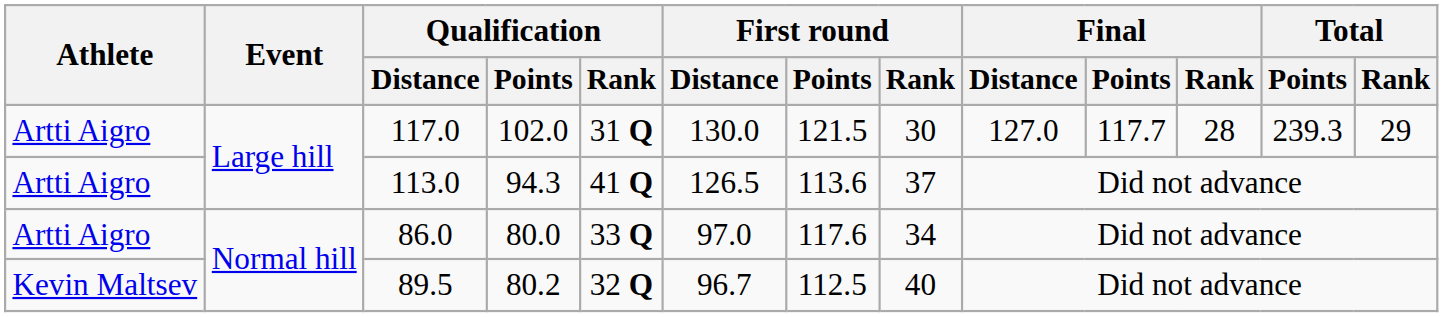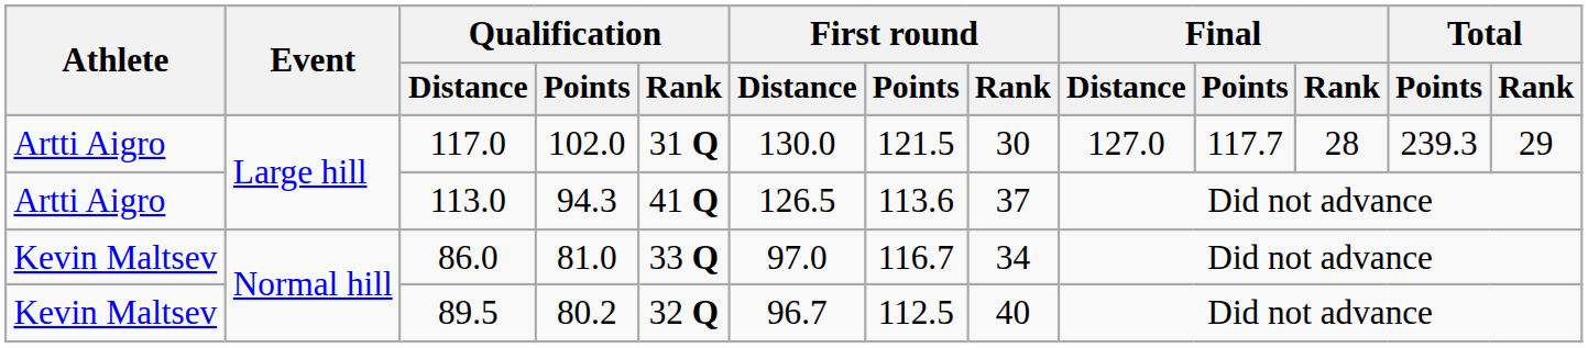 <table class="wikitable" style="font-size:90%">
 <tr>
 <th rowspan=2>Athlete</th>
 <th rowspan=2>Event</th>
 <th colspan=3>Qualification</th>
 <th colspan=3>First round</th>
 <th colspan=3>Final</th>
 <th colspan=2>Total</th>
 </tr>
 <tr style="font-size:95%">
 <th>Distance</th>
 <th>Points</th>
 <th>Rank</th>
 <th>Distance</th>
 <th>Points</th>
 <th>Rank</th>
 <th>Distance</th>
 <th>Points</th>
 <th>Rank</th>
 <th>Points</th>
 <th>Rank</th>
 </tr>
 <tr align=center>
 <td align=left><a href='#'>Artti Aigro</a></td>
 <td align=left rowspan=2><a href='#'>Large hill</a></td>
 <td>117.0</td>
 <td>102.0</td>
 <td>31 <strong>Q</strong></td>
 <td>130.0</td>
 <td>121.5</td>
 <td>30</td>
 <td>127.0</td>
 <td>117.7</td>
 <td>28</td>
 <td>239.3</td>
 <td>29</td>
 </tr>
 <tr align=center>
 <td align=left><a href='#'>Artti Aigro</a></td>
 <td>113.0</td>
 <td>94.3</td>
 <td>41 <strong>Q</strong></td>
 <td>126.5</td>
 <td>113.6</td>
 <td>37</td>
 <td colspan="5">Did not advance</td>
 </tr>
 <tr align=center>
-<td align=left><a href='#'>Artti Aigro</a></td>
+<td align=left><a href='#'>Kevin Maltsev</a></td>
 <td align=left rowspan=2><a href='#'>Normal hill</a></td>
 <td>86.0</td>
-<td>80.0</td>
+<td>81.0</td>
 <td>33 <strong>Q</strong></td>
 <td>97.0</td>
-<td>117.6</td>
+<td>116.7</td>
 <td>34</td>
 <td colspan="5">Did not advance</td>
 </tr>
 <tr align=center>
 <td align=left><a href='#'>Kevin Maltsev</a></td>
 <td>89.5</td>
 <td>80.2</td>
 <td>32 <strong>Q</strong></td>
 <td>96.7</td>
 <td>112.5</td>
 <td>40</td>
 <td colspan="5">Did not advance</td>
 </tr>
 </table>
